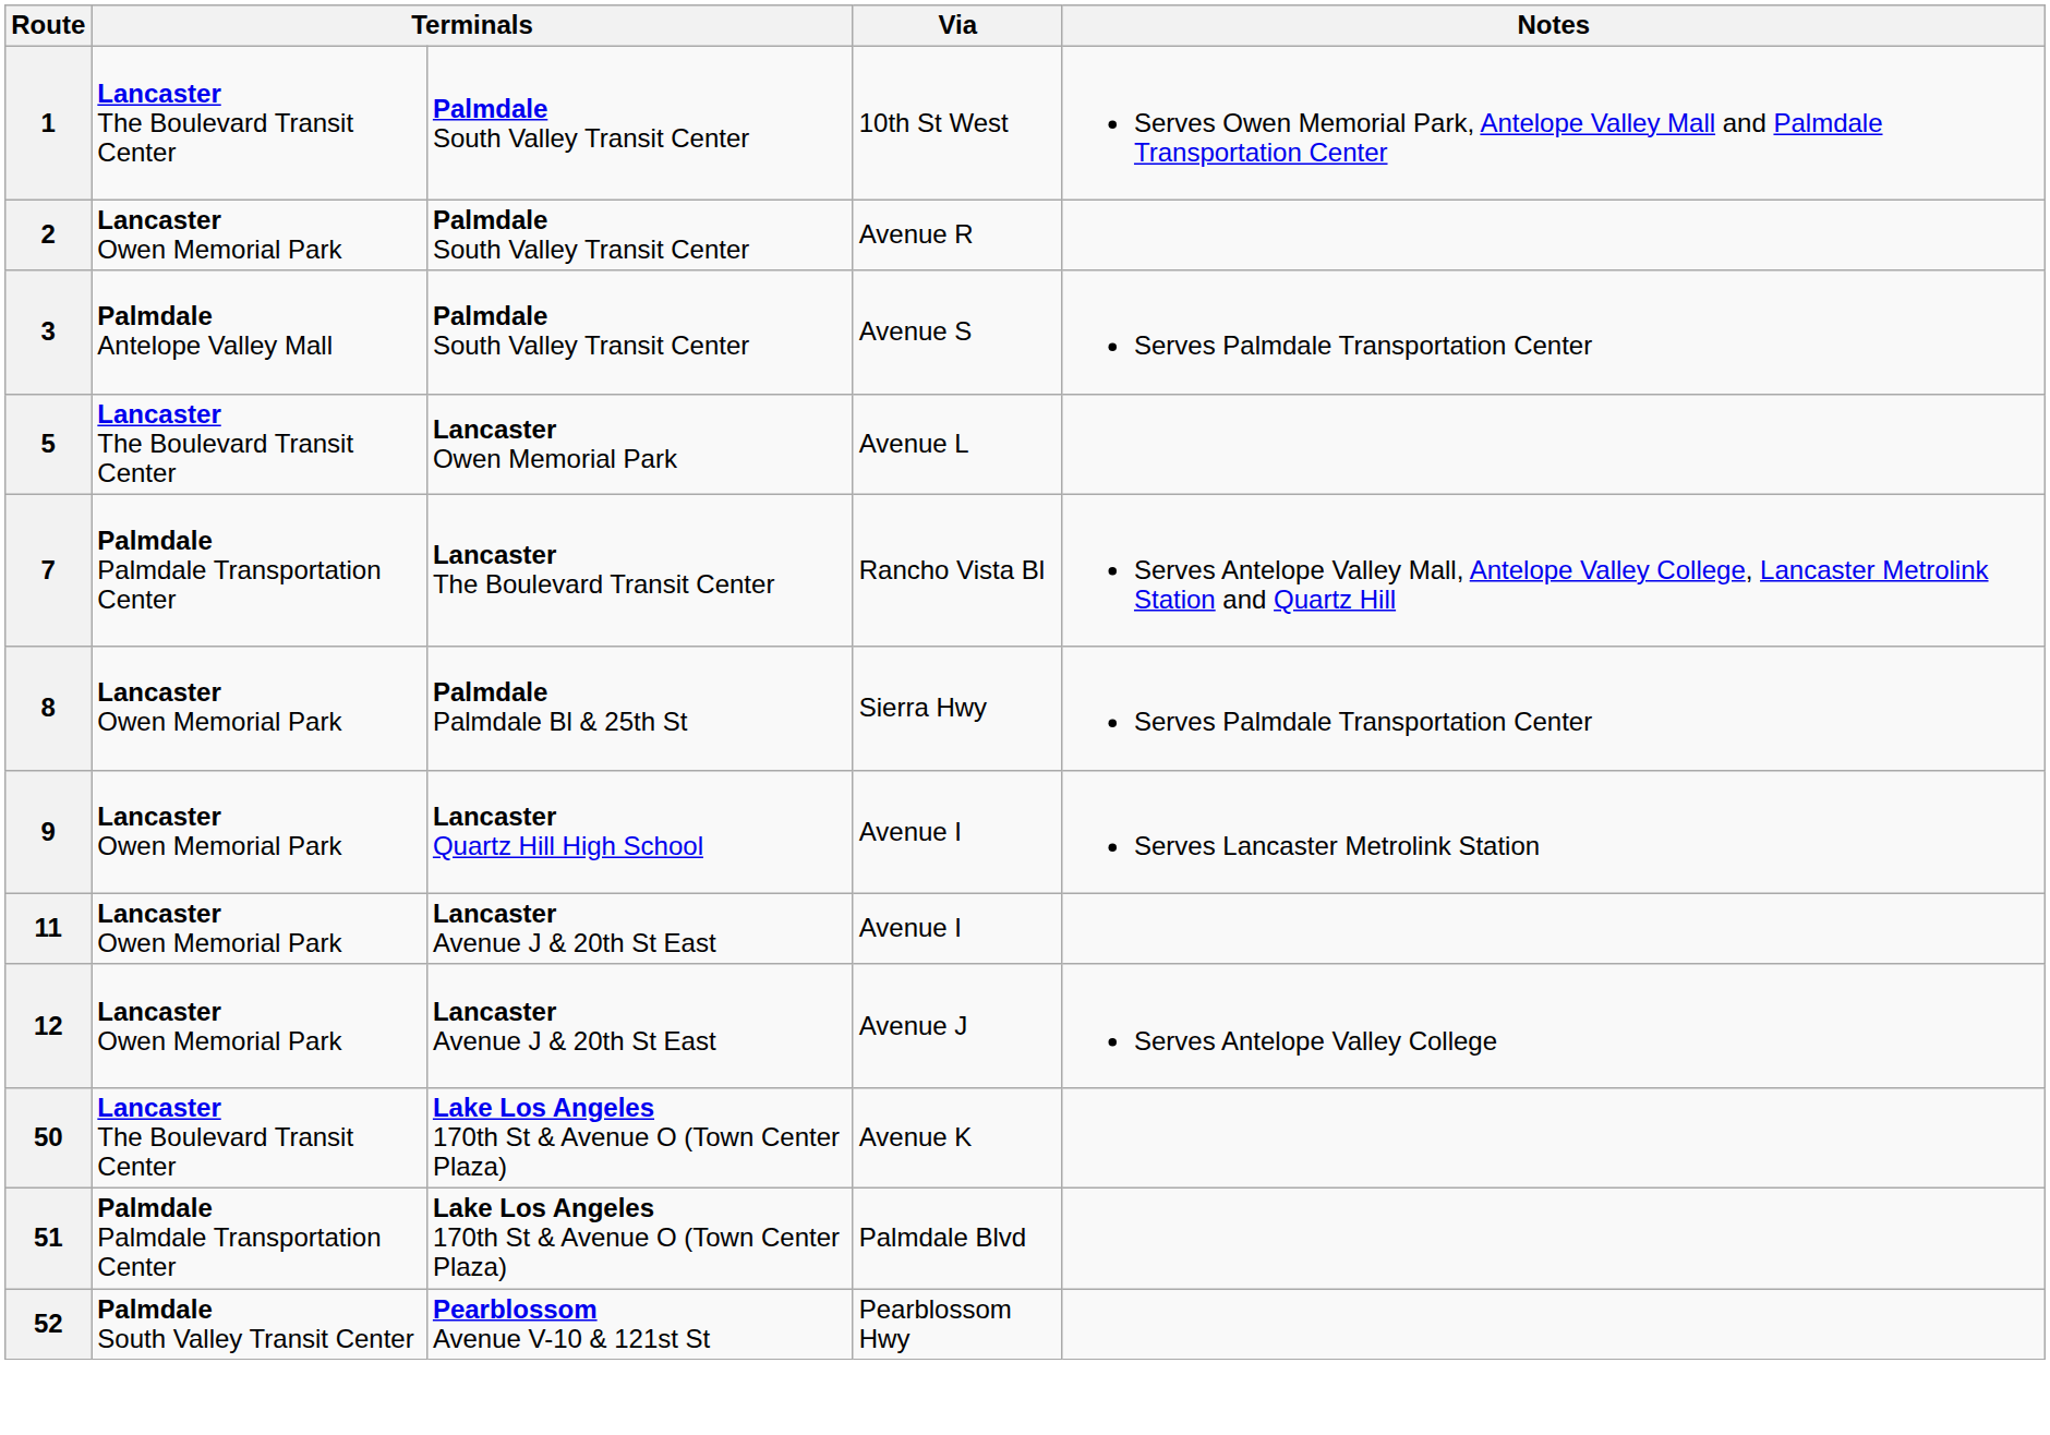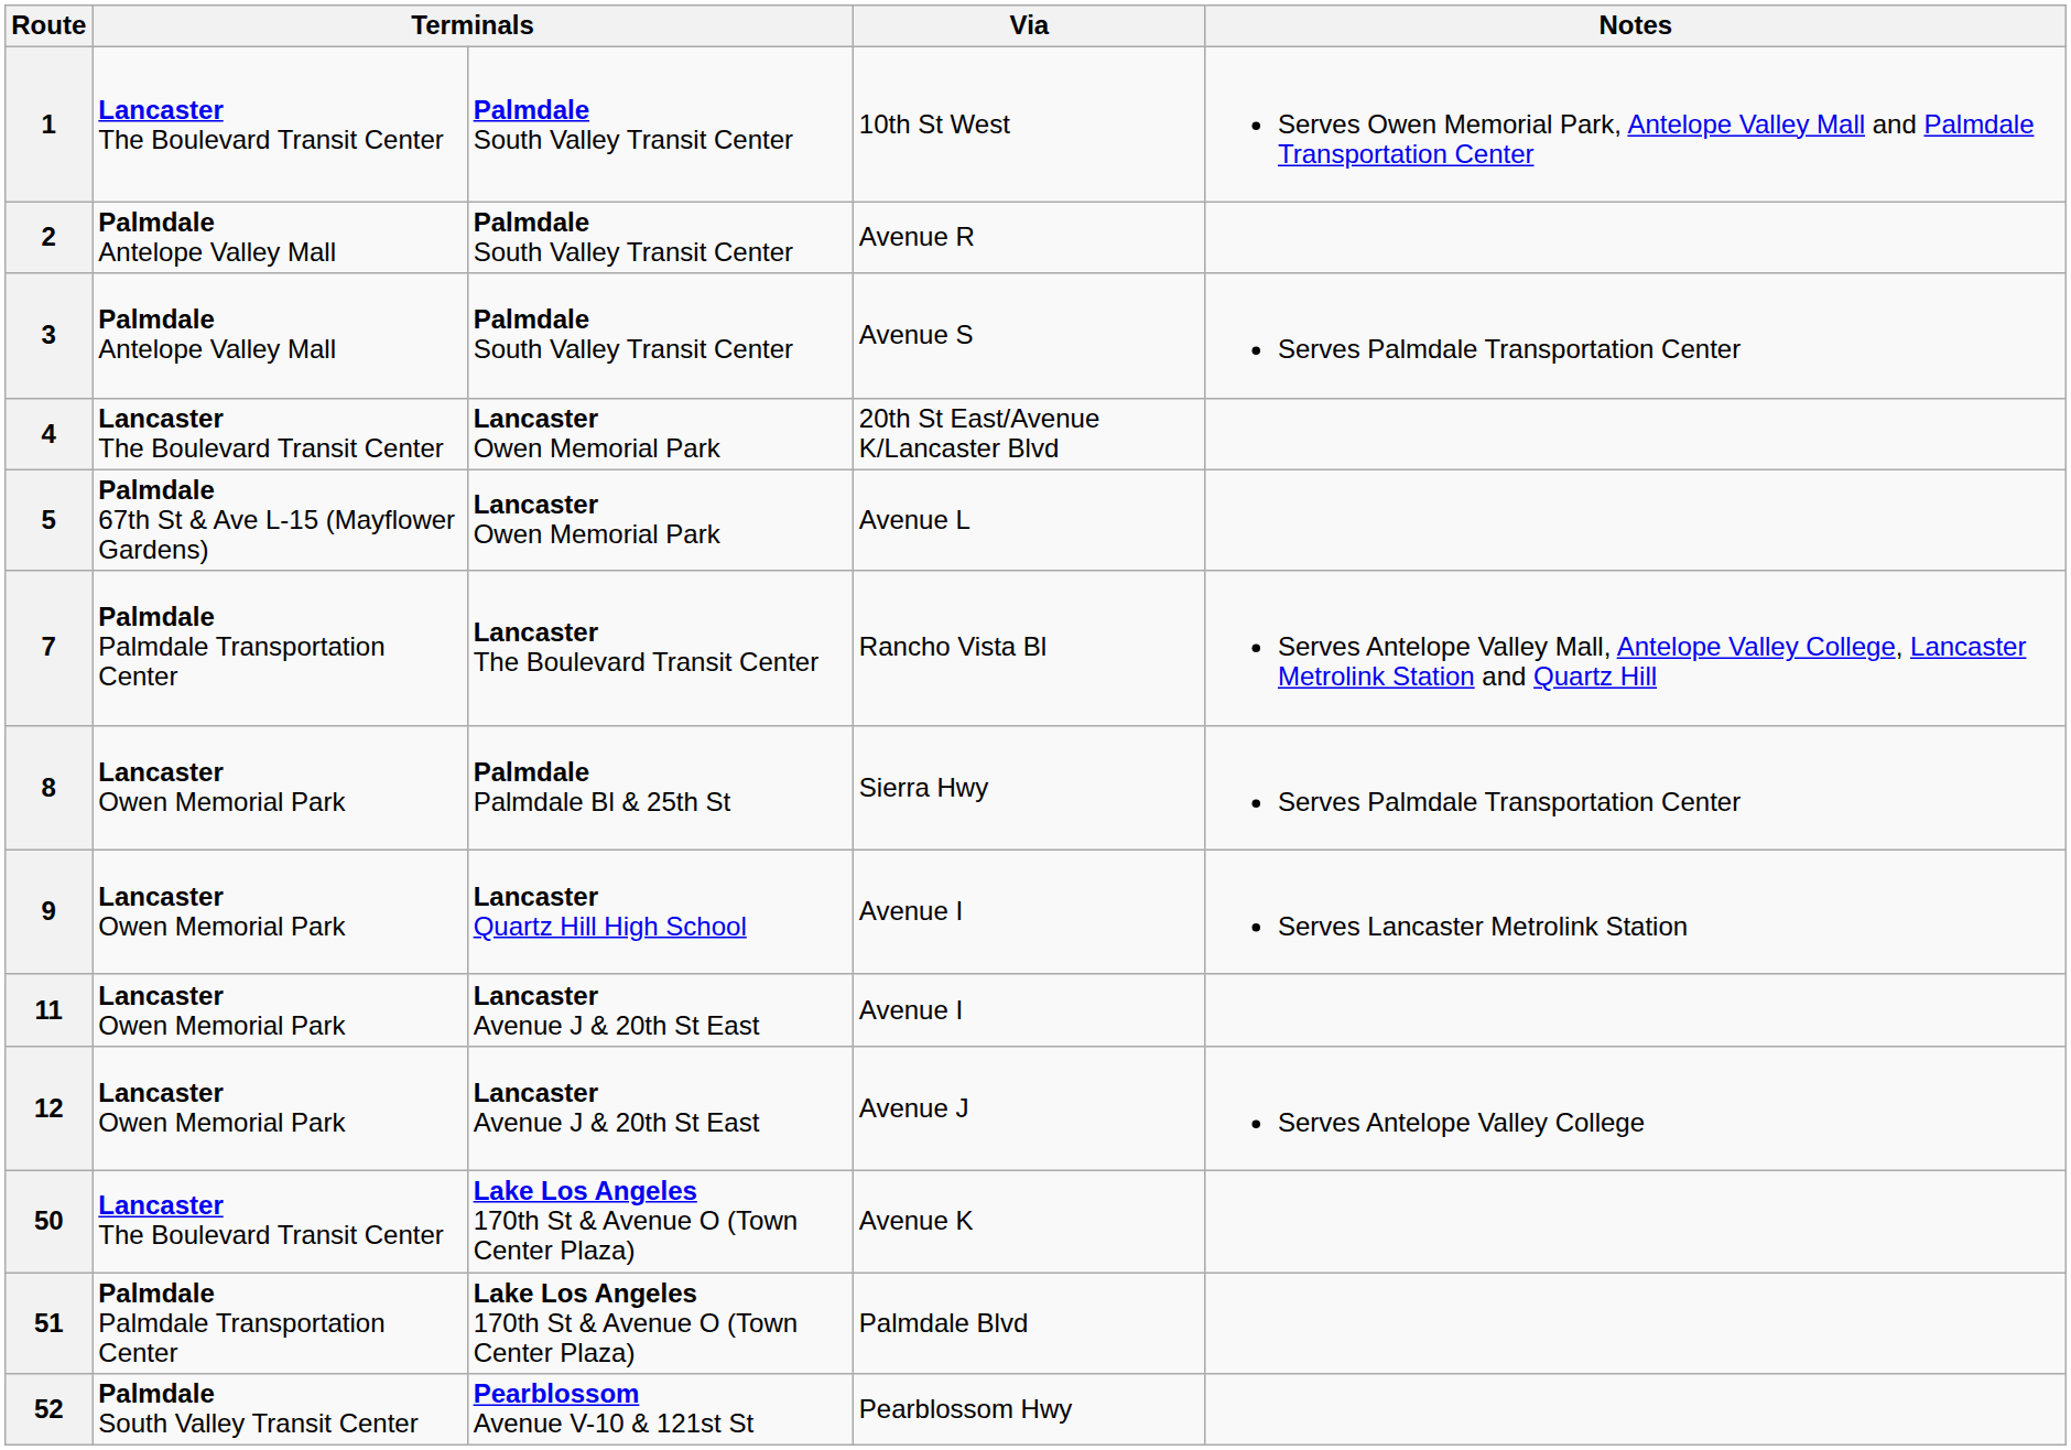 <table class="wikitable">
 <tr>
 <th>Route</th>
 <th colspan="2"><strong>Terminals</strong></th>
 <th>Via</th>
 <th>Notes</th>
 </tr>
 <tr>
 <th>1</th>
 <td><strong><a href='#'>Lancaster</a></strong> <br>The Boulevard Transit Center</td>
 <td><strong><a href='#'>Palmdale</a></strong> <br>South Valley Transit Center</td>
 <td>10th St West</td>
 <td><br><ul><li>Serves Owen Memorial Park, <a href='#'>Antelope Valley Mall</a> and <a href='#'>Palmdale Transportation Center</a></li></ul></td>
 </tr>
 <tr>
 <th>2</th>
-<td><strong>Lancaster</strong> <br>Owen Memorial Park</td>
+<td><strong>Palmdale</strong> <br>Antelope Valley Mall</td>
 <td><strong>Palmdale</strong> <br>South Valley Transit Center</td>
 <td>Avenue R</td>
 <td></td>
 </tr>
 <tr>
 <th>3</th>
 <td><strong>Palmdale</strong> <br>Antelope Valley Mall</td>
 <td><strong>Palmdale</strong> <br>South Valley Transit Center</td>
 <td>Avenue S</td>
 <td><br><ul><li>Serves Palmdale Transportation Center</li></ul></td>
 </tr>
 <tr>
+<th>4</th>
+<td><strong>Lancaster</strong> <br>The Boulevard Transit Center</td>
+<td><strong>Lancaster</strong> <br>Owen Memorial Park</td>
+<td>20th St East/Avenue K/Lancaster Blvd</td>
+<td></td>
+</tr>
+<tr>
 <th>5</th>
-<td><strong><a href='#'>Lancaster</a></strong> <br>The Boulevard Transit Center</td>
+<td><strong>Palmdale</strong> <br>67th St & Ave L-15 (Mayflower Gardens)</td>
 <td><strong>Lancaster</strong> <br>Owen Memorial Park</td>
 <td>Avenue L</td>
 <td></td>
 </tr>
 <tr>
 <th>7</th>
 <td><strong>Palmdale</strong> <br>Palmdale Transportation Center</td>
 <td><strong>Lancaster</strong> <br>The Boulevard Transit Center</td>
 <td>Rancho Vista Bl</td>
 <td><br><ul><li>Serves Antelope Valley Mall, <a href='#'>Antelope Valley College</a>, <a href='#'>Lancaster Metrolink Station</a> and <a href='#'>Quartz Hill</a></li></ul></td>
 </tr>
 <tr>
 <th>8</th>
 <td><strong>Lancaster</strong> <br>Owen Memorial Park</td>
 <td><strong>Palmdale</strong> <br>Palmdale Bl & 25th St</td>
 <td>Sierra Hwy</td>
 <td><br><ul><li>Serves Palmdale Transportation Center</li></ul></td>
 </tr>
 <tr>
 <th>9</th>
 <td><strong>Lancaster</strong> <br>Owen Memorial Park</td>
 <td><strong>Lancaster</strong> <br><a href='#'>Quartz Hill High School</a></td>
 <td>Avenue I</td>
 <td><br><ul><li>Serves Lancaster Metrolink Station</li></ul></td>
 </tr>
 <tr>
 <th>11</th>
 <td><strong>Lancaster</strong> <br>Owen Memorial Park</td>
 <td><strong>Lancaster</strong> <br>Avenue J & 20th St East</td>
 <td>Avenue I</td>
 <td></td>
 </tr>
 <tr>
 <th>12</th>
 <td><strong>Lancaster</strong> <br>Owen Memorial Park</td>
 <td><strong>Lancaster</strong> <br>Avenue J & 20th St East</td>
 <td>Avenue J</td>
 <td><br><ul><li>Serves Antelope Valley College</li></ul></td>
 </tr>
 <tr>
 <th>50</th>
 <td><strong><a href='#'>Lancaster</a></strong> <br>The Boulevard Transit Center</td>
 <td><a href='#'><strong>Lake Los Angeles</strong></a> <br>170th St & Avenue O (Town Center Plaza)</td>
 <td>Avenue K</td>
 <td></td>
 </tr>
 <tr>
 <th>51</th>
 <td><strong>Palmdale</strong> <br>Palmdale Transportation Center</td>
 <td><strong>Lake Los Angeles</strong> <br>170th St & Avenue O (Town Center Plaza)</td>
 <td>Palmdale Blvd</td>
 <td></td>
 </tr>
 <tr>
 <th>52</th>
 <td><strong>Palmdale</strong> <br>South Valley Transit Center</td>
 <td><strong><a href='#'>Pearblossom</a></strong> <br>Avenue V-10 & 121st St</td>
 <td>Pearblossom Hwy</td>
 <td></td>
 </tr>
 </table>
